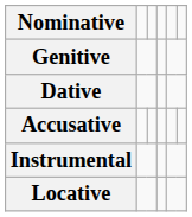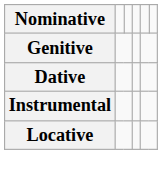 <table class="wikitable">
 <tr>
 <th>Nominative</th>
 <td></td>
 <td></td>
 <td></td>
 <td></td>
 <td></td>
 </tr>
 <tr>
 <th>Genitive</th>
 <td colspan="2"></td>
 <td></td>
 <td colspan="2"></td>
 </tr>
 <tr>
 <th>Dative</th>
 <td colspan="2"></td>
 <td></td>
 <td colspan="2"></td>
 </tr>
 <tr>
-<th>Accusative</th>
-<td></td>
-<td></td>
-<td></td>
-<td></td>
-<td></td>
-</tr>
-<tr>
 <th>Instrumental</th>
 <td colspan="2"></td>
 <td></td>
 <td colspan="2"></td>
 </tr>
 <tr>
 <th>Locative</th>
 <td colspan="2"></td>
 <td></td>
 <td colspan="2"></td>
 </tr>
 </table>
